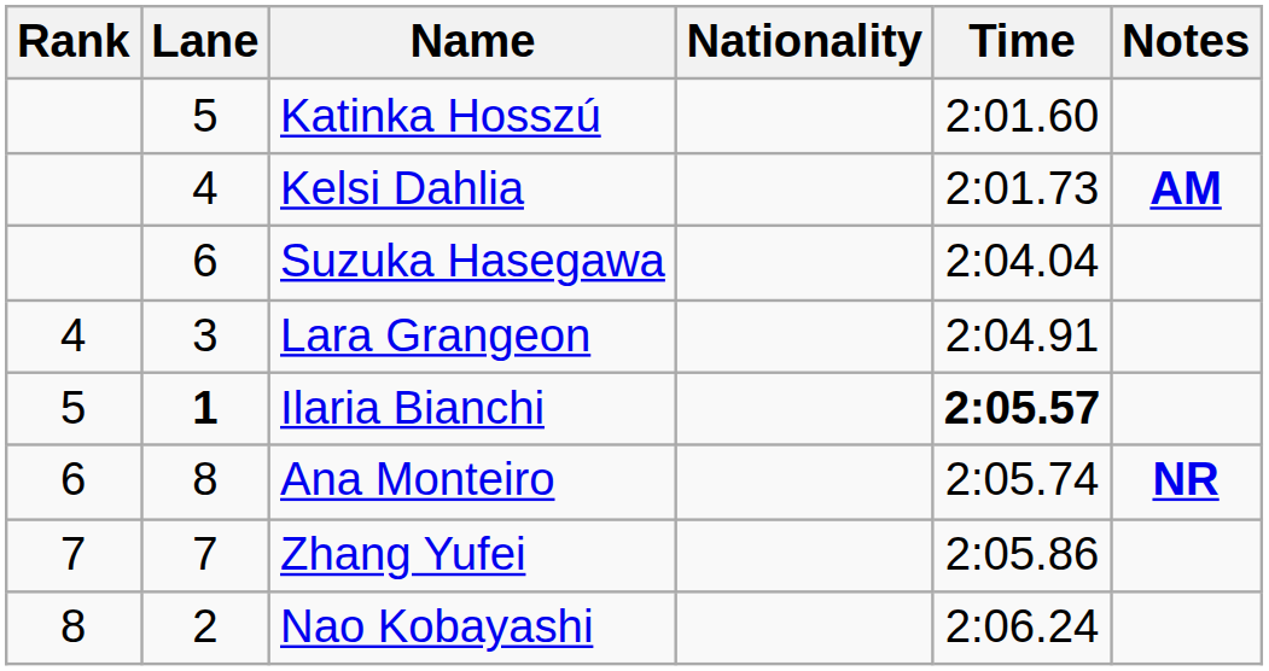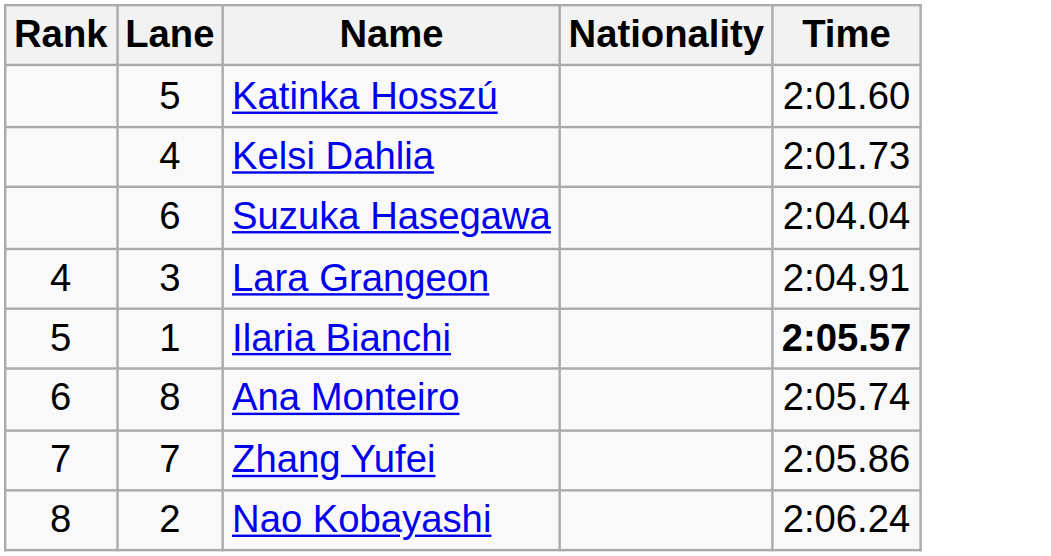 <table class="wikitable sortable" style="text-align:center">
 <tr>
 <th>Rank</th>
 <th>Lane</th>
 <th>Name</th>
 <th>Nationality</th>
 <th>Time</th>
-<th>Notes</th>
 </tr>
 <tr>
 <td></td>
 <td>5</td>
 <td align=left><a href='#'>Katinka Hosszú</a></td>
 <td align=left></td>
 <td>2:01.60</td>
-<td></td>
 </tr>
 <tr>
 <td></td>
 <td>4</td>
 <td align=left><a href='#'>Kelsi Dahlia</a></td>
 <td align=left></td>
 <td>2:01.73</td>
-<td><strong><a href='#'>AM</a></strong></td>
 </tr>
 <tr>
 <td></td>
 <td>6</td>
 <td align=left><a href='#'>Suzuka Hasegawa</a></td>
 <td align=left></td>
 <td>2:04.04</td>
-<td></td>
 </tr>
 <tr>
 <td>4</td>
 <td>3</td>
 <td align=left><a href='#'>Lara Grangeon</a></td>
 <td align=left></td>
 <td>2:04.91</td>
-<td></td>
 </tr>
 <tr>
 <td>5</td>
-<td><strong>1</strong></td>
+<td>1</td>
 <td align=left><a href='#'>Ilaria Bianchi</a></td>
 <td align=left></td>
 <td><strong>2:05.57</strong></td>
-<td></td>
 </tr>
 <tr>
 <td>6</td>
 <td>8</td>
 <td align=left><a href='#'>Ana Monteiro</a></td>
 <td align=left></td>
 <td>2:05.74</td>
-<td><strong><a href='#'>NR</a></strong></td>
 </tr>
 <tr>
 <td>7</td>
 <td>7</td>
 <td align=left><a href='#'>Zhang Yufei</a></td>
 <td align=left></td>
 <td>2:05.86</td>
-<td></td>
 </tr>
 <tr>
 <td>8</td>
 <td>2</td>
 <td align=left><a href='#'>Nao Kobayashi</a></td>
 <td align=left></td>
 <td>2:06.24</td>
-<td></td>
 </tr>
 </table>
